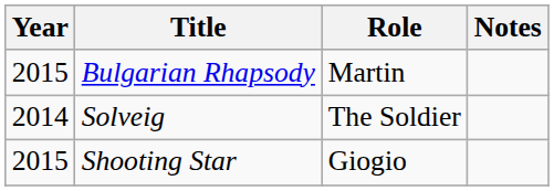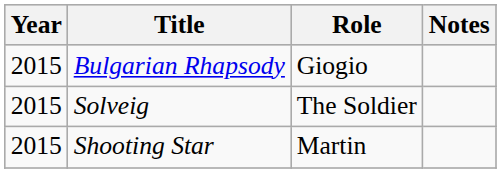 <table class="wikitable sortable">
 <tr>
 <th>Year</th>
 <th>Title</th>
 <th>Role</th>
 <th class="unsortable">Notes</th>
 </tr>
 <tr>
 <td>2015</td>
 <td><em><a href='#'>Bulgarian Rhapsody</a></em></td>
-<td>Martin</td>
+<td>Giogio</td>
 <td></td>
 </tr>
 <tr>
-<td>2014</td>
+<td>2015</td>
 <td><em>Solveig</em></td>
 <td>The Soldier</td>
 <td></td>
 </tr>
 <tr>
 <td>2015</td>
 <td><em>Shooting Star</em></td>
-<td>Giogio</td>
+<td>Martin</td>
 <td></td>
 </tr>
 </table>
